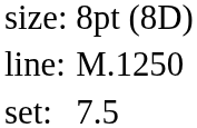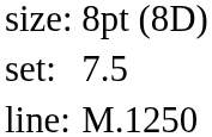 <table style="margin-left:40px;">
 <tr>
 <td>size:</td>
 <td>8pt (8D)</td>
 </tr>
 <tr>
+<td>set:</td>
+<td>7.5</td>
+</tr>
+<tr>
 <td>line:</td>
 <td>M.1250</td>
 </tr>
-<tr>
-<td>set:</td>
-<td>7.5</td>
-</tr>
 </table>
